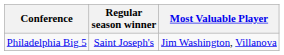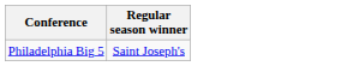 <table class="wikitable" style="text-align:center;">
 <tr>
 <th>Conference</th>
 <th>Regular <br> season winner</th>
-<th><a href='#'>Most Valuable Player</a></th>
 </tr>
 <tr>
 <td><a href='#'>Philadelphia Big 5</a></td>
 <td><a href='#'>Saint Joseph's</a></td>
-<td><a href='#'>Jim Washington</a>, <a href='#'>Villanova</a></td>
 </tr>
 </table>
